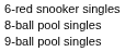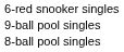 <table>
 <tr>
 <td>6-red snooker singles</td>
+<td></td>
+<td></td>
+<td></td>
+</tr>
+<tr>
+<td>9-ball pool singles</td>
 <td></td>
 <td></td>
 <td></td>
 </tr>
 <tr>
 <td>8-ball pool singles</td>
 <td></td>
 <td></td>
 <td></td>
 </tr>
-<tr>
-<td>9-ball pool singles</td>
-<td></td>
-<td></td>
-<td></td>
-</tr>
 </table>
